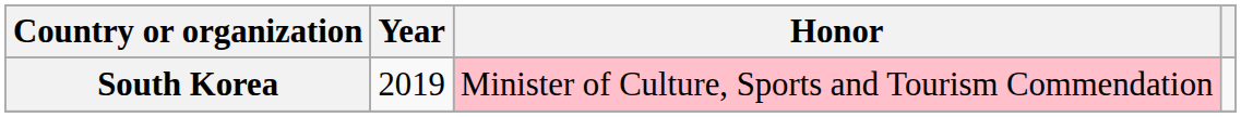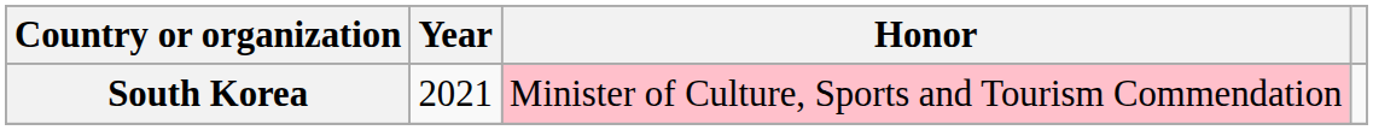 <table class="wikitable plainrowheaders sortable" style="margin-right: 0;">
 <tr>
 <th scope="col">Country or organization</th>
 <th scope="col">Year</th>
 <th scope="col">Honor</th>
 <th scope="col" class="unsortable"></th>
 </tr>
 <tr>
 <th scope="row">South Korea</th>
-<td>2019</td>
+<td>2021</td>
 <td style="background: pink; text-align:center;">Minister of Culture, Sports and Tourism Commendation</td>
 <td style="text-align:center;"></td>
 </tr>
 <tr>
 </tr>
 </table>
